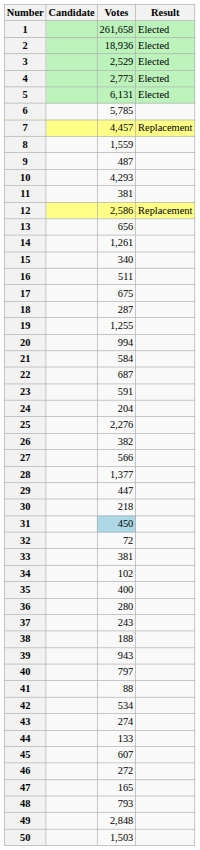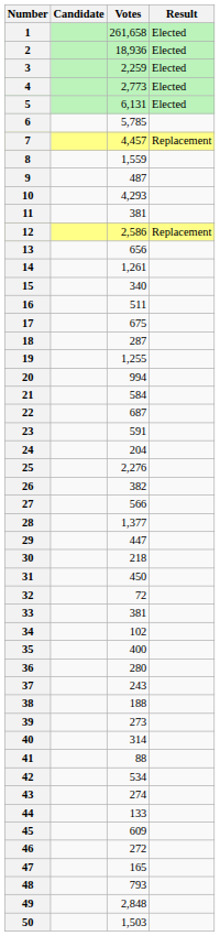 <table class="wikitable sortable">
 <tr>
 <th scope="col">Number</th>
 <th scope="col">Candidate</th>
 <th scope="col">Votes</th>
 <th scope="col">Result</th>
 </tr>
 <tr bgcolor=bbf3bb>
 <th scope="row">1</th>
 <td></td>
 <td style="text-align:right">261,658</td>
 <td>Elected</td>
 </tr>
 <tr bgcolor=bbf3bb>
 <th scope="row">2</th>
 <td></td>
 <td style="text-align:right">18,936</td>
 <td>Elected</td>
 </tr>
 <tr bgcolor=bbf3bb>
 <th scope="row">3</th>
 <td></td>
-<td style="text-align:right">2,529</td>
+<td style="text-align:right">2,259</td>
 <td>Elected</td>
 </tr>
 <tr bgcolor=bbf3bb>
 <th scope="row">4</th>
 <td></td>
 <td style="text-align:right">2,773</td>
 <td>Elected</td>
 </tr>
 <tr bgcolor=bbf3bb>
 <th scope="row">5</th>
 <td></td>
 <td style="text-align:right">6,131</td>
 <td>Elected</td>
 </tr>
 <tr>
 <th scope="row">6</th>
 <td></td>
 <td style="text-align:right">5,785</td>
 <td></td>
 </tr>
 <tr bgcolor=#FF8>
 <th scope="row">7</th>
 <td></td>
 <td style="text-align:right">4,457</td>
 <td>Replacement</td>
 </tr>
 <tr>
 <th scope="row">8</th>
 <td></td>
 <td style="text-align:right">1,559</td>
 <td></td>
 </tr>
 <tr>
 <th scope="row">9</th>
 <td></td>
 <td style="text-align:right">487</td>
 <td></td>
 </tr>
 <tr>
 <th scope="row">10</th>
 <td></td>
 <td style="text-align:right">4,293</td>
 <td></td>
 </tr>
 <tr>
 <th scope="row">11</th>
 <td></td>
 <td style="text-align:right">381</td>
 <td></td>
 </tr>
 <tr bgcolor=#FF8>
 <th scope="row">12</th>
 <td></td>
 <td style="text-align:right">2,586</td>
 <td>Replacement</td>
 </tr>
 <tr>
 <th scope="row">13</th>
 <td></td>
 <td style="text-align:right">656</td>
 <td></td>
 </tr>
 <tr>
 <th scope="row">14</th>
 <td></td>
 <td style="text-align:right">1,261</td>
 <td></td>
 </tr>
 <tr>
 <th scope="row">15</th>
 <td></td>
 <td style="text-align:right">340</td>
 <td></td>
 </tr>
 <tr>
 <th scope="row">16</th>
 <td></td>
 <td style="text-align:right">511</td>
 <td></td>
 </tr>
 <tr>
 <th scope="row">17</th>
 <td></td>
 <td style="text-align:right">675</td>
 <td></td>
 </tr>
 <tr>
 <th scope="row">18</th>
 <td></td>
 <td style="text-align:right">287</td>
 <td></td>
 </tr>
 <tr>
 <th scope="row">19</th>
 <td></td>
 <td style="text-align:right">1,255</td>
 <td></td>
 </tr>
 <tr>
 <th scope="row">20</th>
 <td></td>
 <td style="text-align:right">994</td>
 <td></td>
 </tr>
 <tr>
 <th scope="row">21</th>
 <td></td>
 <td style="text-align:right">584</td>
 <td></td>
 </tr>
 <tr>
 <th scope="row">22</th>
 <td></td>
 <td style="text-align:right">687</td>
 <td></td>
 </tr>
 <tr>
 <th scope="row">23</th>
 <td></td>
 <td style="text-align:right">591</td>
 <td></td>
 </tr>
 <tr>
 <th scope="row">24</th>
 <td></td>
 <td style="text-align:right">204</td>
 <td></td>
 </tr>
 <tr>
 <th scope="row">25</th>
 <td></td>
 <td style="text-align:right">2,276</td>
 <td></td>
 </tr>
 <tr>
 <th scope="row">26</th>
 <td></td>
 <td style="text-align:right">382</td>
 <td></td>
 </tr>
 <tr>
 <th scope="row">27</th>
 <td></td>
 <td style="text-align:right">566</td>
 <td></td>
 </tr>
 <tr>
 <th scope="row">28</th>
 <td></td>
 <td style="text-align:right">1,377</td>
 <td></td>
 </tr>
 <tr>
 <th scope="row">29</th>
 <td></td>
 <td style="text-align:right">447</td>
 <td></td>
 </tr>
 <tr>
 <th scope="row">30</th>
 <td></td>
 <td style="text-align:right">218</td>
 <td></td>
 </tr>
 <tr>
 <th scope="row">31</th>
 <td></td>
-<td style="background: lightblue; text-align:right">450</td>
+<td style="text-align:right">450</td>
 <td></td>
 </tr>
 <tr>
 <th scope="row">32</th>
 <td></td>
 <td style="text-align:right">72</td>
 <td></td>
 </tr>
 <tr>
 <th scope="row">33</th>
 <td></td>
 <td style="text-align:right">381</td>
 <td></td>
 </tr>
 <tr>
 <th scope="row">34</th>
 <td></td>
 <td style="text-align:right">102</td>
 <td></td>
 </tr>
 <tr>
 <th scope="row">35</th>
 <td></td>
 <td style="text-align:right">400</td>
 <td></td>
 </tr>
 <tr>
 <th scope="row">36</th>
 <td></td>
 <td style="text-align:right">280</td>
 <td></td>
 </tr>
 <tr>
 <th scope="row">37</th>
 <td></td>
 <td style="text-align:right">243</td>
 <td></td>
 </tr>
 <tr>
 <th scope="row">38</th>
 <td></td>
 <td style="text-align:right">188</td>
 <td></td>
 </tr>
 <tr>
 <th scope="row">39</th>
 <td></td>
-<td style="text-align:right">943</td>
+<td style="text-align:right">273</td>
 <td></td>
 </tr>
 <tr>
 <th scope="row">40</th>
 <td></td>
-<td style="text-align:right">797</td>
+<td style="text-align:right">314</td>
 <td></td>
 </tr>
 <tr>
 <th scope="row">41</th>
 <td></td>
 <td style="text-align:right">88</td>
 <td></td>
 </tr>
 <tr>
 <th scope="row">42</th>
 <td></td>
 <td style="text-align:right">534</td>
 <td></td>
 </tr>
 <tr>
 <th scope="row">43</th>
 <td></td>
 <td style="text-align:right">274</td>
 <td></td>
 </tr>
 <tr>
 <th scope="row">44</th>
 <td></td>
 <td style="text-align:right">133</td>
 <td></td>
 </tr>
 <tr>
 <th scope="row">45</th>
 <td></td>
-<td style="text-align:right">607</td>
+<td style="text-align:right">609</td>
 <td></td>
 </tr>
 <tr>
 <th scope="row">46</th>
 <td></td>
 <td style="text-align:right">272</td>
 <td></td>
 </tr>
 <tr>
 <th scope="row">47</th>
 <td></td>
 <td style="text-align:right">165</td>
 <td></td>
 </tr>
 <tr>
 <th scope="row">48</th>
 <td></td>
 <td style="text-align:right">793</td>
 <td></td>
 </tr>
 <tr>
 <th scope="row">49</th>
 <td></td>
 <td style="text-align:right">2,848</td>
 <td></td>
 </tr>
 <tr>
 <th scope="row">50</th>
 <td></td>
 <td style="text-align:right">1,503</td>
 <td></td>
 </tr>
 </table>
